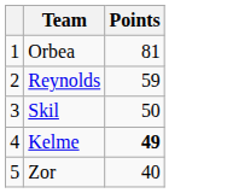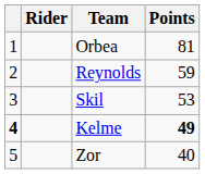 <table class="wikitable">
 <tr>
 <th></th>
+<th>Rider</th>
 <th>Team</th>
 <th>Points</th>
 </tr>
 <tr>
 <td>1</td>
+<td> </td>
 <td>Orbea</td>
 <td align=right>81</td>
 </tr>
 <tr>
 <td>2</td>
+<td></td>
 <td><a href='#'>Reynolds</a></td>
 <td align=right>59</td>
 </tr>
 <tr>
 <td>3</td>
+<td> </td>
 <td><a href='#'>Skil</a></td>
-<td align=right>50</td>
+<td align=right>53</td>
 </tr>
 <tr>
-<td>4</td>
+<td><strong>4</strong></td>
+<td></td>
 <td><a href='#'>Kelme</a></td>
 <td align=right><strong>49</strong></td>
 </tr>
 <tr>
 <td>5</td>
+<td></td>
 <td>Zor</td>
 <td align=right>40</td>
 </tr>
 </table>
